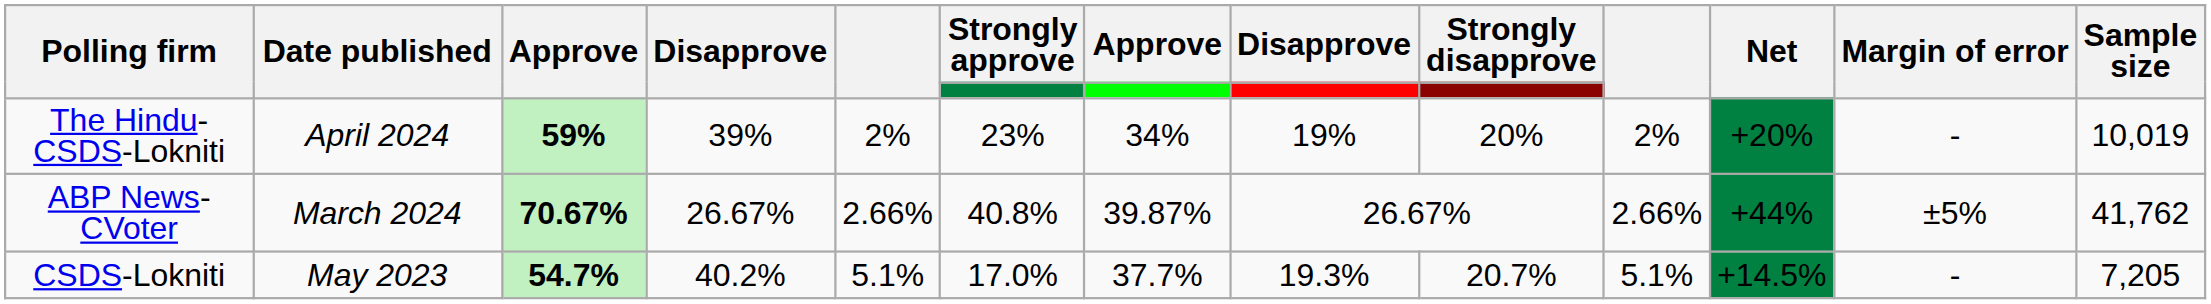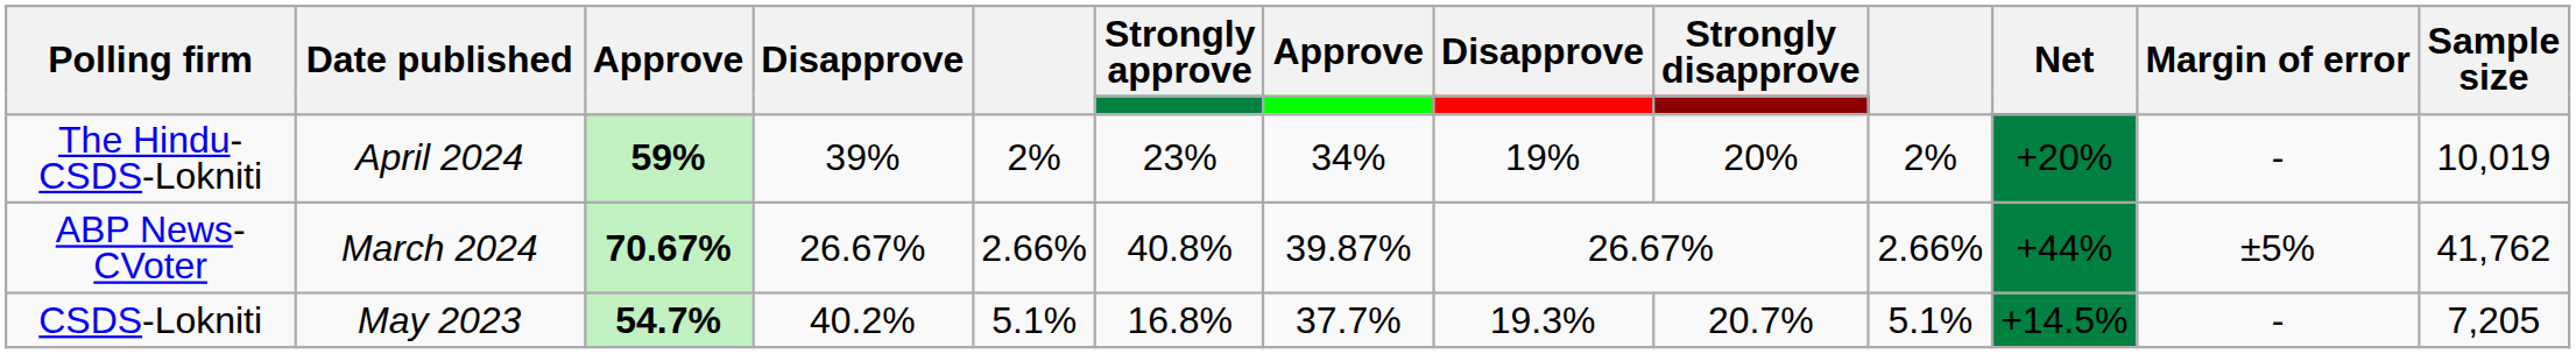 <table class="wikitable sortable" style="text-align:center;font-size:90%;line-height:14px">
 <tr>
 <th rowspan="2" style="width:105px;">Polling firm</th>
 <th rowspan="2" style="width:105px;">Date published</th>
 <th rowspan="2">Approve</th>
 <th rowspan="2">Disapprove</th>
 <th rowspan="2"></th>
 <th>Strongly<br>approve</th>
 <th>Approve</th>
 <th>Disapprove</th>
 <th>Strongly<br>disapprove</th>
 <th rowspan="2"></th>
 <th rowspan="2">Net</th>
 <th rowspan="2">Margin of error</th>
 <th rowspan="2">Sample<br>size</th>
 </tr>
 <tr>
 <th data-sort-type="number" style="background:#008142;"></th>
 <th data-sort-type="number" style="background:#00FF00;"></th>
 <th data-sort-type="number" style="background:#FF0000;"></th>
 <th data-sort-type="number" style="background:#8B0000;"></th>
 </tr>
 <tr>
 <td><a href='#'>The Hindu</a>-<a href='#'>CSDS</a>-Lokniti</td>
 <td><em>April 2024</em></td>
 <td style="background:#C1F0C1"><strong>59%</strong></td>
 <td>39%</td>
 <td>2%</td>
 <td>23%</td>
 <td>34%</td>
 <td>19%</td>
 <td>20%</td>
 <td>2%</td>
 <td style="background:#008142"><span> +20%</span></td>
 <td>-</td>
 <td>10,019</td>
 </tr>
 <tr>
 <td><a href='#'>ABP News</a>-<a href='#'>CVoter</a></td>
 <td><em>March 2024</em></td>
 <td style="background:#C1F0C1"><strong>70.67%</strong></td>
 <td>26.67%</td>
 <td>2.66%</td>
 <td>40.8%</td>
 <td>39.87%</td>
 <td colspan="2">26.67%</td>
 <td>2.66%</td>
 <td style="background:#008142"><span>+44%</span></td>
 <td>±5%</td>
 <td>41,762</td>
 </tr>
 <tr>
 <td><a href='#'>CSDS</a>-Lokniti</td>
 <td><em>May 2023</em></td>
 <td style="background:#C1F0C1"><strong>54.7%</strong></td>
 <td>40.2%</td>
 <td>5.1%</td>
-<td>17.0%</td>
+<td>16.8%</td>
 <td>37.7%</td>
 <td>19.3%</td>
 <td>20.7%</td>
 <td>5.1%</td>
 <td style="background:#008142"><span>+14.5%</span></td>
 <td>-</td>
 <td>7,205</td>
 </tr>
 </table>
